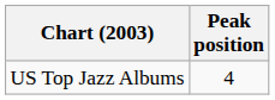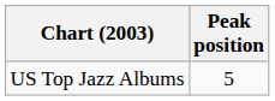 <table class="wikitable">
 <tr>
 <th>Chart (2003)</th>
 <th>Peak<br>position</th>
 </tr>
 <tr>
 <td>US Top Jazz Albums</td>
-<td style="text-align:center">4</td>
+<td style="text-align:center">5</td>
 </tr>
 </table>
